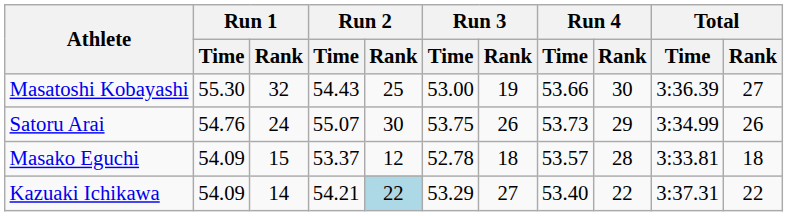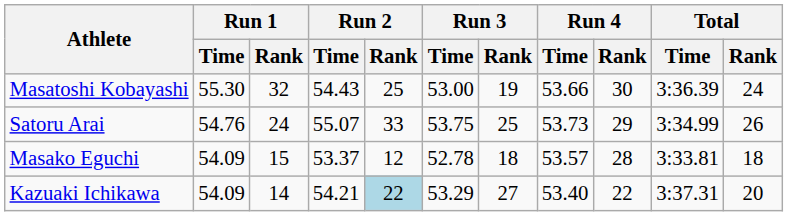 <table class="wikitable" border="1" style="font-size:90%">
 <tr>
 <th rowspan="2">Athlete</th>
 <th colspan="2">Run 1</th>
 <th colspan="2">Run 2</th>
 <th colspan="2">Run 3</th>
 <th colspan="2">Run 4</th>
 <th colspan="2">Total</th>
 </tr>
 <tr>
 <th>Time</th>
 <th>Rank</th>
 <th>Time</th>
 <th>Rank</th>
 <th>Time</th>
 <th>Rank</th>
 <th>Time</th>
 <th>Rank</th>
 <th>Time</th>
 <th>Rank</th>
 </tr>
 <tr>
 <td><a href='#'>Masatoshi Kobayashi</a></td>
 <td align="center">55.30</td>
 <td align="center">32</td>
 <td align="center">54.43</td>
 <td align="center">25</td>
 <td align="center">53.00</td>
 <td align="center">19</td>
 <td align="center">53.66</td>
 <td align="center">30</td>
 <td align="center">3:36.39</td>
-<td align="center">27</td>
+<td align="center">24</td>
 </tr>
 <tr>
 <td><a href='#'>Satoru Arai</a></td>
 <td align="center">54.76</td>
 <td align="center">24</td>
 <td align="center">55.07</td>
-<td align="center">30</td>
+<td align="center">33</td>
 <td align="center">53.75</td>
-<td align="center">26</td>
+<td align="center">25</td>
 <td align="center">53.73</td>
 <td align="center">29</td>
 <td align="center">3:34.99</td>
 <td align="center">26</td>
 </tr>
 <tr>
 <td><a href='#'>Masako Eguchi</a></td>
 <td align="center">54.09</td>
 <td align="center">15</td>
 <td align="center">53.37</td>
 <td align="center">12</td>
 <td align="center">52.78</td>
 <td align="center">18</td>
 <td align="center">53.57</td>
 <td align="center">28</td>
 <td align="center">3:33.81</td>
 <td align="center">18</td>
 </tr>
 <tr>
 <td><a href='#'>Kazuaki Ichikawa</a></td>
 <td align="center">54.09</td>
 <td align="center">14</td>
 <td align="center">54.21</td>
 <td align="center" style="background: lightblue;">22</td>
 <td align="center">53.29</td>
 <td align="center">27</td>
 <td align="center">53.40</td>
 <td align="center">22</td>
 <td align="center">3:37.31</td>
-<td align="center">22</td>
+<td align="center">20</td>
 </tr>
 </table>
